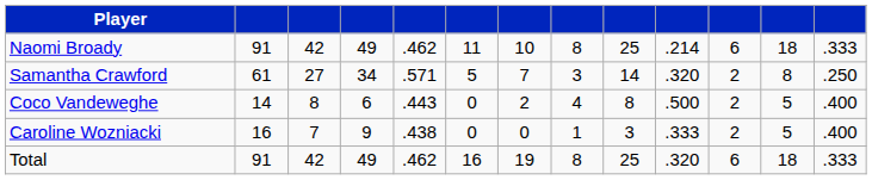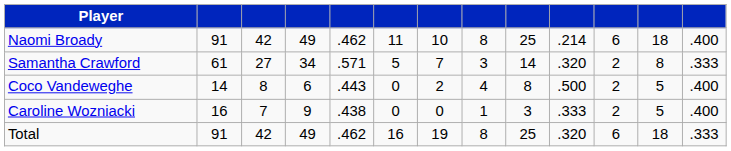 <table class="wikitable" style="text-align:center">
 <tr>
 <th style="background:#0025BD; color:white" width="200px">Player</th>
 <th style="background:#0025BD; color:white" width="40px"></th>
 <th style="background:#0025BD; color:white" width="40px"></th>
 <th style="background:#0025BD; color:white" width="40px"></th>
 <th style="background:#0025BD; color:white" width="40px"></th>
 <th style="background:#0025BD; color:white" width="40px"></th>
 <th style="background:#0025BD; color:white" width="40px"></th>
 <th style="background:#0025BD; color:white" width="40px"></th>
 <th style="background:#0025BD; color:white" width="40px"></th>
 <th style="background:#0025BD; color:white" width="40px"></th>
 <th style="background:#0025BD; color:white" width="40px"></th>
 <th style="background:#0025BD; color:white" width="40px"></th>
 <th style="background:#0025BD; color:white" width="40px"></th>
 </tr>
 <tr>
 <td style="text-align:left"><a href='#'>Naomi Broady</a></td>
 <td>91</td>
 <td>42</td>
 <td>49</td>
 <td>.462</td>
 <td>11</td>
 <td>10</td>
 <td>8</td>
 <td>25</td>
 <td>.214</td>
 <td>6</td>
 <td>18</td>
-<td>.333</td>
+<td>.400</td>
 </tr>
 <tr>
 <td style="text-align:left"><a href='#'>Samantha Crawford</a></td>
 <td>61</td>
 <td>27</td>
 <td>34</td>
 <td>.571</td>
 <td>5</td>
 <td>7</td>
 <td>3</td>
 <td>14</td>
 <td>.320</td>
 <td>2</td>
 <td>8</td>
-<td>.250</td>
+<td>.333</td>
 </tr>
 <tr>
 <td style="text-align:left"><a href='#'>Coco Vandeweghe</a></td>
 <td>14</td>
 <td>8</td>
 <td>6</td>
 <td>.443</td>
 <td>0</td>
 <td>2</td>
 <td>4</td>
 <td>8</td>
 <td>.500</td>
 <td>2</td>
 <td>5</td>
 <td>.400</td>
 </tr>
 <tr>
 <td style="text-align:left"><a href='#'>Caroline Wozniacki</a></td>
 <td>16</td>
 <td>7</td>
 <td>9</td>
 <td>.438</td>
 <td>0</td>
 <td>0</td>
 <td>1</td>
 <td>3</td>
 <td>.333</td>
 <td>2</td>
 <td>5</td>
 <td>.400</td>
 </tr>
 <tr>
 <td style="text-align:left">Total</td>
 <td>91</td>
 <td>42</td>
 <td>49</td>
 <td>.462</td>
 <td>16</td>
 <td>19</td>
 <td>8</td>
 <td>25</td>
 <td>.320</td>
 <td>6</td>
 <td>18</td>
 <td>.333</td>
 </tr>
 </table>
